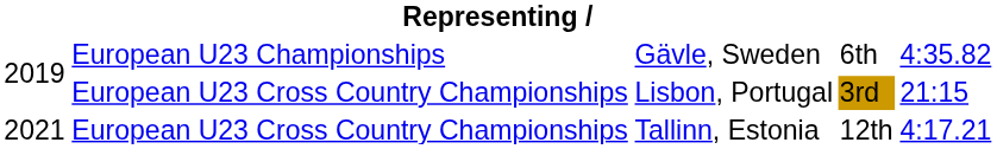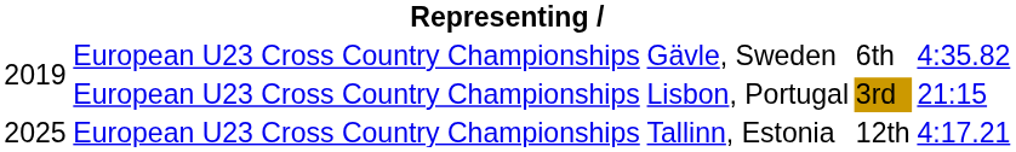 <table>
 <tr>
 <th colspan="5">Representing  / </th>
 </tr>
 <tr>
 <td rowspan=2>2019</td>
-<td><a href='#'>European U23 Championships</a></td>
+<td><a href='#'>European U23 Cross Country Championships</a></td>
 <td><a href='#'>Gävle</a>, Sweden</td>
 <td>6th</td>
 <td><a href='#'>4:35.82</a></td>
 </tr>
 <tr>
 <td><a href='#'>European U23 Cross Country Championships</a></td>
 <td><a href='#'>Lisbon</a>, Portugal</td>
 <td bgcolor=cc9900>3rd</td>
 <td><a href='#'>21:15</a></td>
 </tr>
 <tr>
-<td rowspan=1>2021</td>
+<td rowspan=1>2025</td>
 <td><a href='#'>European U23 Cross Country Championships</a></td>
 <td><a href='#'>Tallinn</a>, Estonia</td>
 <td>12th</td>
 <td><a href='#'>4:17.21</a></td>
 </tr>
 </table>
